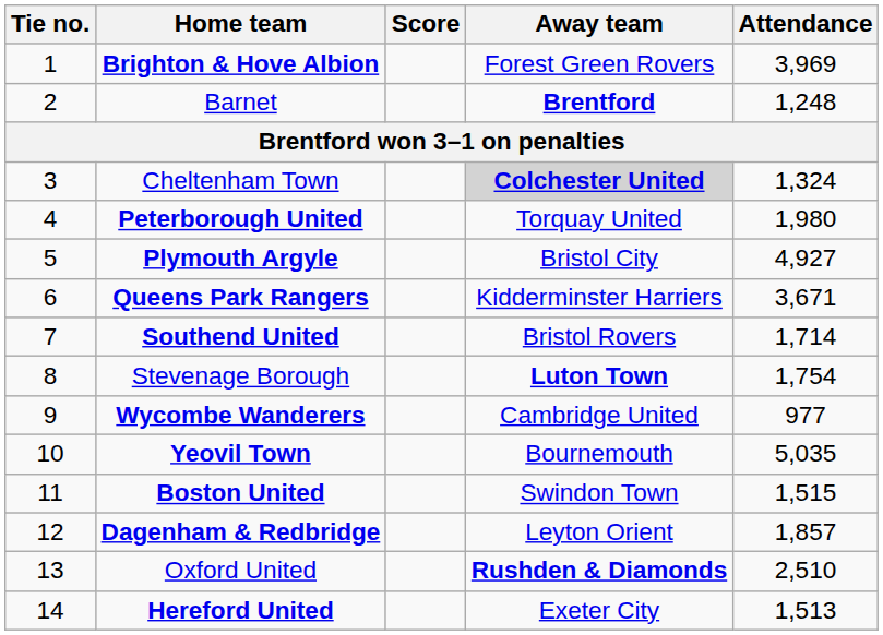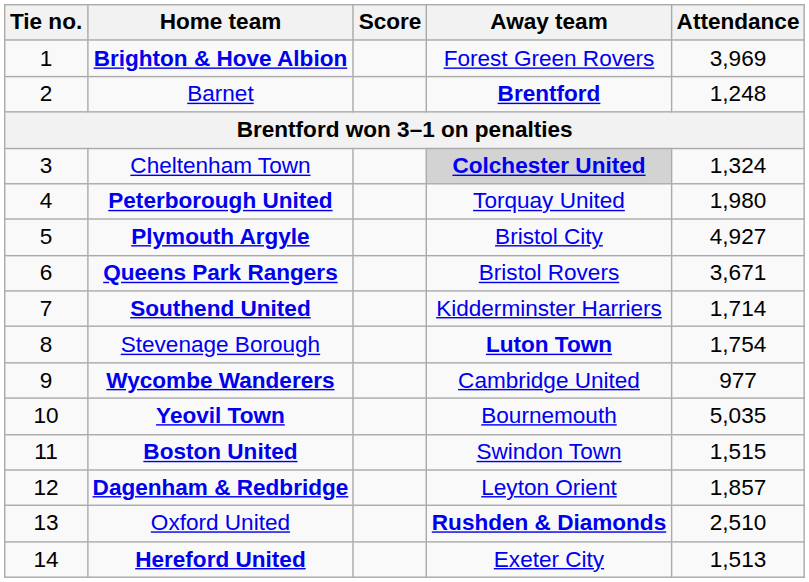 <table class="wikitable" style="text-align: center">
 <tr>
 <th>Tie no.</th>
 <th>Home team</th>
 <th>Score</th>
 <th>Away team</th>
 <th>Attendance</th>
 </tr>
 <tr>
 <td>1</td>
 <td><strong><a href='#'>Brighton & Hove Albion</a></strong></td>
 <td> </td>
 <td><a href='#'>Forest Green Rovers</a></td>
 <td>3,969</td>
 </tr>
 <tr>
 <td>2</td>
 <td><a href='#'>Barnet</a></td>
 <td> </td>
 <td><strong><a href='#'>Brentford</a></strong></td>
 <td>1,248</td>
 </tr>
 <tr>
 <th colspan=5>Brentford won 3–1 on penalties</th>
 </tr>
 <tr>
 <td>3</td>
 <td><a href='#'>Cheltenham Town</a></td>
 <td> </td>
 <td style="background: lightgrey;"><strong><a href='#'>Colchester United</a></strong></td>
 <td>1,324</td>
 </tr>
 <tr>
 <td>4</td>
 <td><strong><a href='#'>Peterborough United</a></strong></td>
 <td> </td>
 <td><a href='#'>Torquay United</a></td>
 <td>1,980</td>
 </tr>
 <tr>
 <td>5</td>
 <td><strong><a href='#'>Plymouth Argyle</a></strong></td>
 <td> </td>
 <td><a href='#'>Bristol City</a></td>
 <td>4,927</td>
 </tr>
 <tr>
 <td>6</td>
 <td><strong><a href='#'>Queens Park Rangers</a></strong></td>
 <td> </td>
-<td><a href='#'>Kidderminster Harriers</a></td>
+<td><a href='#'>Bristol Rovers</a></td>
 <td>3,671</td>
 </tr>
 <tr>
 <td>7</td>
 <td><strong><a href='#'>Southend United</a></strong></td>
 <td> </td>
-<td><a href='#'>Bristol Rovers</a></td>
+<td><a href='#'>Kidderminster Harriers</a></td>
 <td>1,714</td>
 </tr>
 <tr>
 <td>8</td>
 <td><a href='#'>Stevenage Borough</a></td>
 <td> </td>
 <td><strong><a href='#'>Luton Town</a></strong></td>
 <td>1,754</td>
 </tr>
 <tr>
 <td>9</td>
 <td><strong><a href='#'>Wycombe Wanderers</a></strong></td>
 <td> </td>
 <td><a href='#'>Cambridge United</a></td>
 <td>977</td>
 </tr>
 <tr>
 <td>10</td>
 <td><strong><a href='#'>Yeovil Town</a></strong></td>
 <td> </td>
 <td><a href='#'>Bournemouth</a></td>
 <td>5,035</td>
 </tr>
 <tr>
 <td>11</td>
 <td><strong><a href='#'>Boston United</a></strong></td>
 <td> </td>
 <td><a href='#'>Swindon Town</a></td>
 <td>1,515</td>
 </tr>
 <tr>
 <td>12</td>
 <td><strong><a href='#'>Dagenham & Redbridge</a></strong></td>
 <td> </td>
 <td><a href='#'>Leyton Orient</a></td>
 <td>1,857</td>
 </tr>
 <tr>
 <td>13</td>
 <td><a href='#'>Oxford United</a></td>
 <td> </td>
 <td><strong><a href='#'>Rushden & Diamonds</a></strong></td>
 <td>2,510</td>
 </tr>
 <tr>
 <td>14</td>
 <td><strong><a href='#'>Hereford United</a></strong></td>
 <td> </td>
 <td><a href='#'>Exeter City</a></td>
 <td>1,513</td>
 </tr>
 </table>
